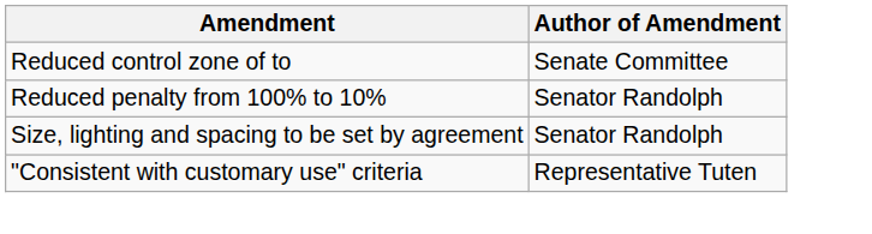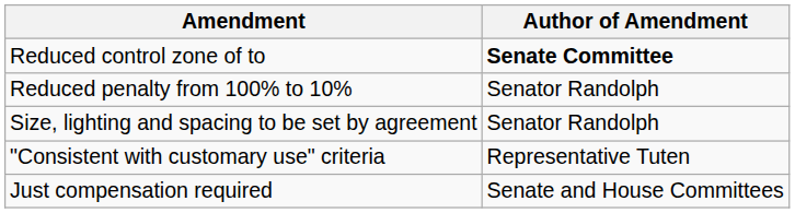 <table class="wikitable">
 <tr>
 <th>Amendment</th>
 <th>Author of Amendment</th>
 </tr>
 <tr>
 <td>Reduced control zone of  to </td>
-<td>Senate Committee</td>
+<td><strong>Senate Committee</strong></td>
 </tr>
 <tr>
 <td>Reduced penalty from 100% to 10%</td>
 <td>Senator Randolph</td>
 </tr>
 <tr>
 <td>Size, lighting and spacing to be set by agreement</td>
 <td>Senator Randolph</td>
 </tr>
 <tr>
 <td>"Consistent with customary use" criteria</td>
 <td>Representative Tuten</td>
 </tr>
+<tr>
+<td>Just compensation required</td>
+<td>Senate and House Committees</td>
+</tr>
 </table>
